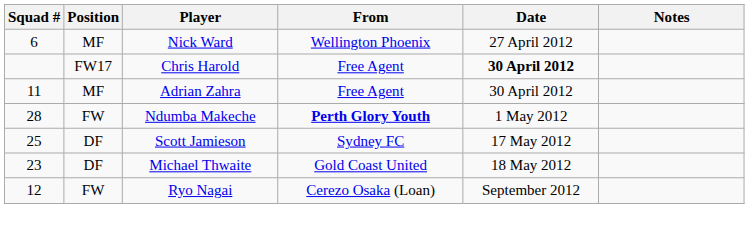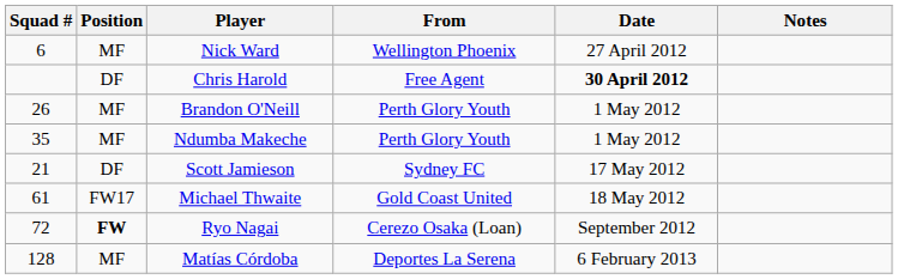 <table class="wikitable sortable" style="text-align:center; font-size:95%;">
 <tr>
 <th>Squad #</th>
 <th>Position</th>
 <th width=150>Player</th>
 <th width=180>From</th>
 <th width=130>Date</th>
 <th width=140>Notes</th>
 </tr>
 <tr>
 <td>6</td>
 <td>MF</td>
 <td> <a href='#'>Nick Ward</a></td>
 <td> <a href='#'>Wellington Phoenix</a></td>
 <td>27 April 2012</td>
 <td></td>
 </tr>
 <tr>
 <td></td>
-<td>FW17</td>
+<td>DF</td>
 <td> <a href='#'>Chris Harold</a></td>
 <td><a href='#'>Free Agent</a></td>
 <td><strong>30 April 2012</strong></td>
 <td></td>
 </tr>
 <tr>
-<td>11</td>
+<td>26</td>
 <td>MF</td>
-<td> <a href='#'>Adrian Zahra</a></td>
-<td><a href='#'>Free Agent</a></td>
-<td>30 April 2012</td>
-<td></td>
-</tr>
-<tr>
-<td>28</td>
-<td>FW</td>
-<td> <a href='#'>Ndumba Makeche</a></td>
-<td><strong> <a href='#'>Perth Glory Youth</a></strong></td>
+<td> <a href='#'>Brandon O'Neill</a></td>
+<td> <a href='#'>Perth Glory Youth</a></td>
 <td>1 May 2012</td>
 <td></td>
 </tr>
 <tr>
-<td>25</td>
+<td>35</td>
+<td>MF</td>
+<td> <a href='#'>Ndumba Makeche</a></td>
+<td> <a href='#'>Perth Glory Youth</a></td>
+<td>1 May 2012</td>
+<td></td>
+</tr>
+<tr>
+<td>21</td>
 <td>DF</td>
 <td> <a href='#'>Scott Jamieson</a></td>
 <td> <a href='#'>Sydney FC</a></td>
 <td>17 May 2012</td>
 <td></td>
 </tr>
 <tr>
-<td>23</td>
-<td>DF</td>
+<td>61</td>
+<td>FW17</td>
 <td> <a href='#'>Michael Thwaite</a></td>
 <td> <a href='#'>Gold Coast United</a></td>
 <td>18 May 2012</td>
 <td></td>
 </tr>
 <tr>
-<td>12</td>
-<td>FW</td>
+<td>72</td>
+<td><strong>FW</strong></td>
 <td> <a href='#'>Ryo Nagai</a></td>
 <td> <a href='#'>Cerezo Osaka</a> (Loan)</td>
 <td>September 2012</td>
 <td></td>
 </tr>
+<tr>
+<td>128</td>
+<td>MF</td>
+<td> <a href='#'>Matías Córdoba</a></td>
+<td> <a href='#'>Deportes La Serena</a></td>
+<td>6 February 2013</td>
+<td></td>
+</tr>
 </table>
